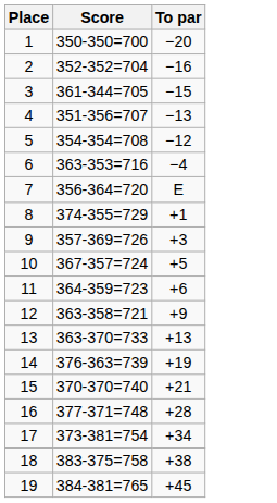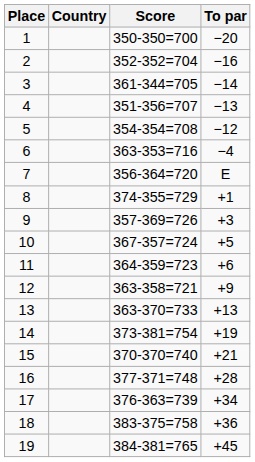 <table class="wikitable" style="font-size:95%;">
 <tr>
 <th>Place</th>
+<th>Country</th>
 <th>Score</th>
 <th>To par</th>
 </tr>
 <tr>
 <td align=center>1</td>
+<td></td>
 <td align=center>350-350=700</td>
 <td align="center">−20</td>
 </tr>
 <tr>
 <td align="center">2</td>
+<td></td>
 <td align="center">352-352=704</td>
 <td align="center">−16</td>
 </tr>
 <tr>
 <td align="center">3</td>
+<td></td>
 <td align="center">361-344=705</td>
-<td align="center">−15</td>
+<td align="center">−14</td>
 </tr>
 <tr>
 <td align="center">4</td>
+<td></td>
 <td align="center">351-356=707</td>
 <td align="center">−13</td>
 </tr>
 <tr>
 <td align="center">5</td>
+<td></td>
 <td align="center">354-354=708</td>
 <td align="center">−12</td>
 </tr>
 <tr>
 <td align="center">6</td>
+<td></td>
 <td align="center">363-353=716</td>
 <td align="center">−4</td>
 </tr>
 <tr>
 <td align="center">7</td>
+<td></td>
 <td align="center">356-364=720</td>
 <td align="center">E</td>
 </tr>
 <tr>
 <td align="center">8</td>
+<td></td>
 <td align="center">374-355=729</td>
 <td align="center">+1</td>
 </tr>
 <tr>
 <td align="center">9</td>
+<td></td>
 <td align="center">357-369=726</td>
 <td align="center">+3</td>
 </tr>
 <tr>
 <td align="center">10</td>
+<td></td>
 <td align="center">367-357=724</td>
 <td align="center">+5</td>
 </tr>
 <tr>
 <td align="center">11</td>
+<td></td>
 <td align="center">364-359=723</td>
 <td align="center">+6</td>
 </tr>
 <tr>
 <td align="center">12</td>
+<td></td>
 <td align="center">363-358=721</td>
 <td align="center">+9</td>
 </tr>
 <tr>
 <td align="center">13</td>
+<td></td>
 <td align="center">363-370=733</td>
 <td align="center">+13</td>
 </tr>
 <tr>
 <td align="center">14</td>
-<td align="center">376-363=739</td>
+<td></td>
+<td align=center>373-381=754</td>
 <td align="center">+19</td>
 </tr>
 <tr>
 <td align="center">15</td>
+<td></td>
 <td align="center">370-370=740</td>
 <td align="center">+21</td>
 </tr>
 <tr>
 <td align=center>16</td>
+<td></td>
 <td align=center>377-371=748</td>
 <td align=center>+28</td>
 </tr>
 <tr>
 <td align=center>17</td>
-<td align=center>373-381=754</td>
+<td></td>
+<td align="center">376-363=739</td>
 <td align=center>+34</td>
 </tr>
 <tr>
 <td align=center>18</td>
+<td></td>
 <td>383-375=758</td>
-<td align=center>+38</td>
+<td align=center>+36</td>
 </tr>
 <tr>
 <td align=center>19</td>
+<td></td>
 <td align=center>384-381=765</td>
 <td align=center>+45</td>
 </tr>
 </table>
